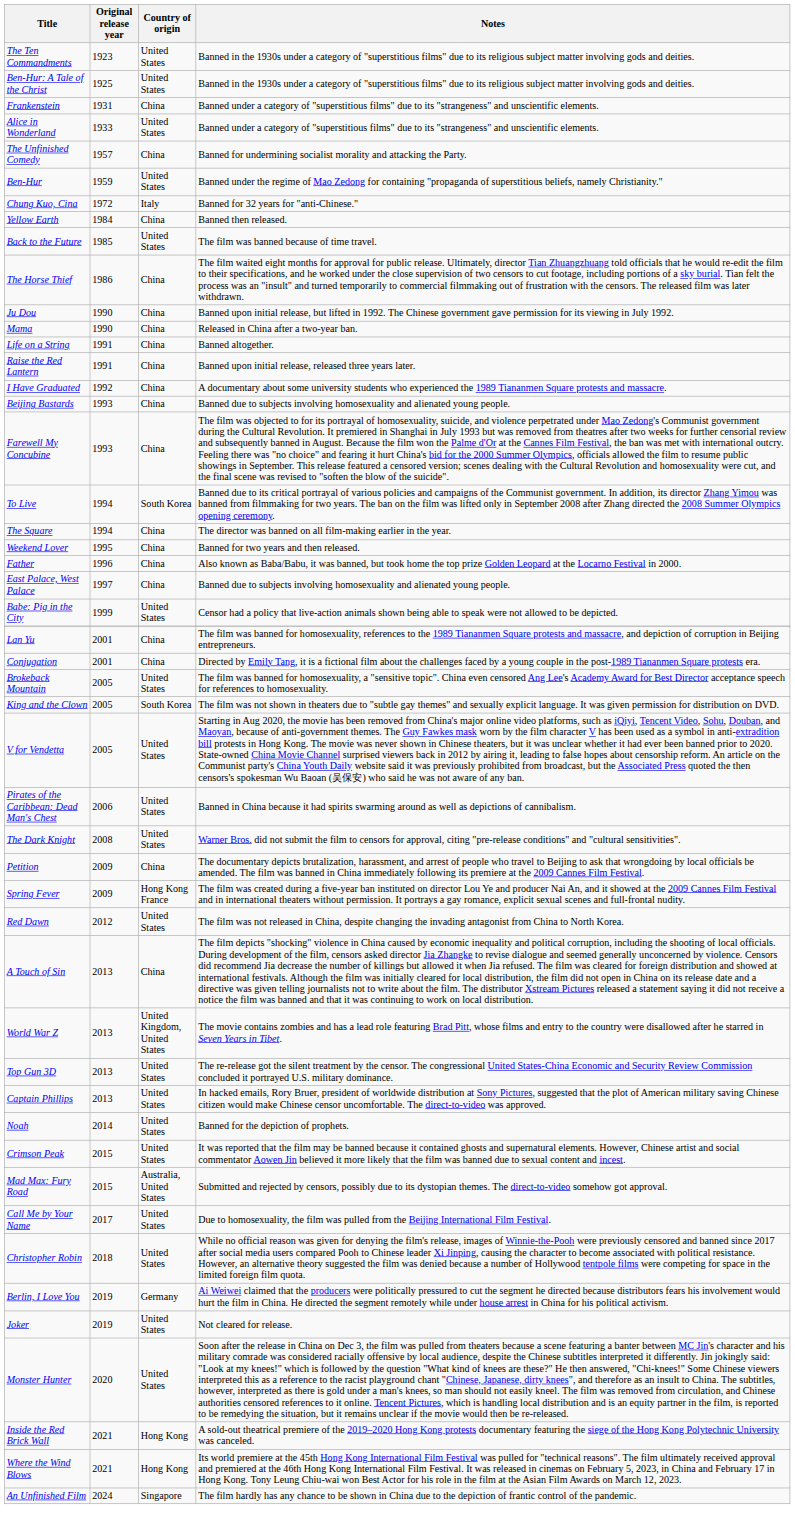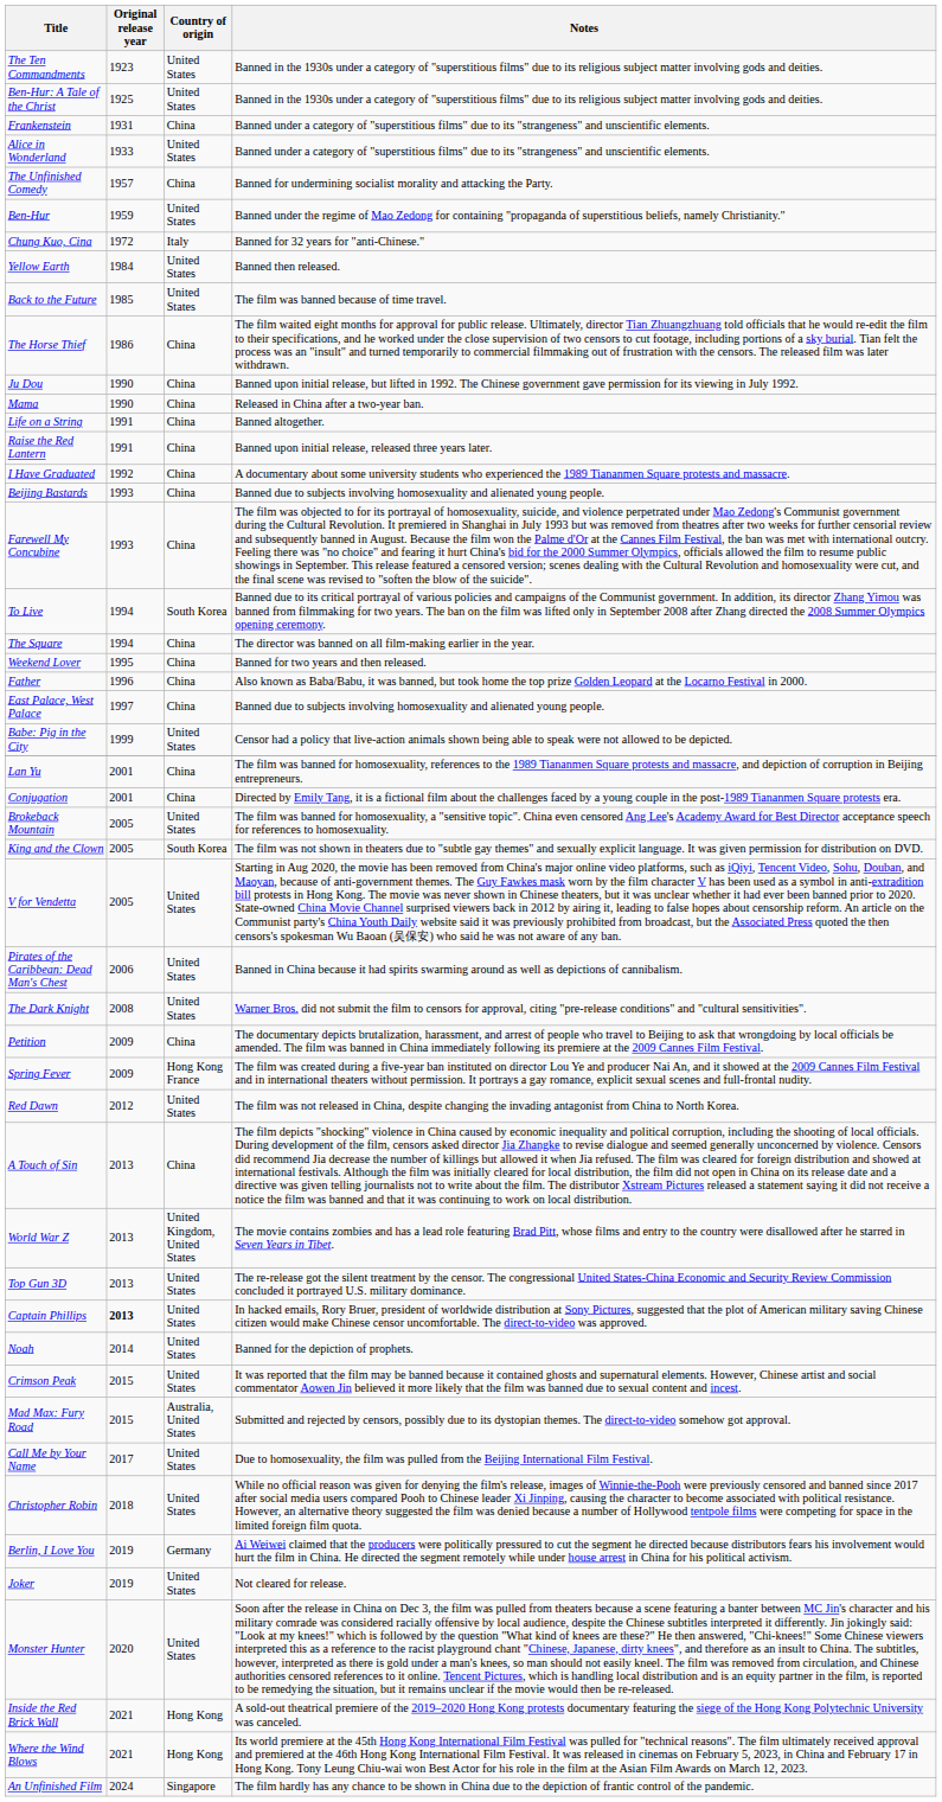 <table class="wikitable sortable">
 <tr>
 <th>Title</th>
 <th>Original release year</th>
 <th>Country of origin</th>
 <th class="unsortable">Notes</th>
 </tr>
 <tr>
 <td data-sort-value="Ten Commandments, The"><em><a href='#'>The Ten Commandments</a></em></td>
 <td>1923</td>
 <td>United States</td>
 <td>Banned in the 1930s under a category of "superstitious films" due to its religious subject matter involving gods and deities.</td>
 </tr>
 <tr>
 <td><em><a href='#'>Ben-Hur: A Tale of the Christ</a></em></td>
 <td>1925</td>
 <td>United States</td>
 <td>Banned in the 1930s under a category of "superstitious films" due to its religious subject matter involving gods and deities.</td>
 </tr>
 <tr>
 <td><em><a href='#'>Frankenstein</a></em></td>
 <td>1931</td>
 <td>China</td>
 <td>Banned under a category of "superstitious films" due to its "strangeness" and unscientific elements.</td>
 </tr>
 <tr>
 <td><em><a href='#'>Alice in Wonderland</a></em></td>
 <td>1933</td>
 <td>United States</td>
 <td>Banned under a category of "superstitious films" due to its "strangeness" and unscientific elements.</td>
 </tr>
 <tr>
 <td><em><a href='#'>The Unfinished Comedy</a></em></td>
 <td>1957</td>
 <td>China</td>
 <td>Banned for undermining socialist morality and attacking the Party.</td>
 </tr>
 <tr>
 <td><em><a href='#'>Ben-Hur</a></em></td>
 <td>1959</td>
 <td>United States</td>
 <td>Banned under the regime of <a href='#'>Mao Zedong</a> for containing "propaganda of superstitious beliefs, namely Christianity."</td>
 </tr>
 <tr>
 <td><em><a href='#'>Chung Kuo, Cina</a></em></td>
 <td>1972</td>
 <td>Italy</td>
 <td>Banned for 32 years for "anti-Chinese."</td>
 </tr>
 <tr>
 <td><em><a href='#'>Yellow Earth</a></em></td>
 <td>1984</td>
-<td>China</td>
+<td>United States</td>
 <td>Banned then released.</td>
 </tr>
 <tr>
 <td><em><a href='#'>Back to the Future</a></em></td>
 <td>1985</td>
 <td>United States</td>
 <td>The film was banned because of time travel.</td>
 </tr>
 <tr>
 <td><em><a href='#'>The Horse Thief</a></em></td>
 <td>1986</td>
 <td>China</td>
 <td>The film waited eight months for approval for public release. Ultimately, director <a href='#'>Tian Zhuangzhuang</a> told officials that he would re-edit the film to their specifications, and he worked under the close supervision of two censors to cut footage, including portions of a <a href='#'>sky burial</a>. Tian felt the process was an "insult" and turned temporarily to commercial filmmaking out of frustration with the censors. The released film was later withdrawn.</td>
 </tr>
 <tr>
 <td><em><a href='#'>Ju Dou</a></em></td>
 <td>1990</td>
 <td>China</td>
 <td>Banned upon initial release, but lifted in 1992. The Chinese government gave permission for its viewing in July 1992.</td>
 </tr>
 <tr>
 <td><a href='#'><em>Mama</em></a></td>
 <td>1990</td>
 <td>China</td>
 <td>Released in China after a two-year ban.</td>
 </tr>
 <tr>
 <td><em><a href='#'>Life on a String</a></em></td>
 <td>1991</td>
 <td>China</td>
 <td>Banned altogether.</td>
 </tr>
 <tr>
 <td><em><a href='#'>Raise the Red Lantern</a></em></td>
 <td>1991</td>
 <td>China</td>
 <td>Banned upon initial release, released three years later.</td>
 </tr>
 <tr>
 <td><em><a href='#'>I Have Graduated</a></em></td>
 <td>1992</td>
 <td>China</td>
 <td>A documentary about some university students who experienced the <a href='#'>1989 Tiananmen Square protests and massacre</a>.</td>
 </tr>
 <tr>
 <td><em><a href='#'>Beijing Bastards</a></em></td>
 <td>1993</td>
 <td>China</td>
 <td>Banned due to subjects involving homosexuality and alienated young people.</td>
 </tr>
 <tr>
 <td><em><a href='#'>Farewell My Concubine</a></em></td>
 <td>1993</td>
 <td>China</td>
 <td>The film was objected to for its portrayal of homosexuality, suicide, and violence perpetrated under <a href='#'>Mao Zedong</a>'s Communist government during the Cultural Revolution. It premiered in Shanghai in July 1993 but was removed from theatres after two weeks for further censorial review and subsequently banned in August. Because the film won the <a href='#'>Palme d'Or</a> at the <a href='#'>Cannes Film Festival</a>, the ban was met with international outcry. Feeling there was "no choice" and fearing it hurt China's <a href='#'>bid for the 2000 Summer Olympics</a>, officials allowed the film to resume public showings in September. This release featured a censored version; scenes dealing with the Cultural Revolution and homosexuality were cut, and the final scene was revised to "soften the blow of the suicide".</td>
 </tr>
 <tr>
 <td><em><a href='#'>To Live</a></em></td>
 <td>1994</td>
 <td>South Korea</td>
 <td>Banned due to its critical portrayal of various policies and campaigns of the Communist government. In addition, its director <a href='#'>Zhang Yimou</a> was banned from filmmaking for two years. The ban on the film was lifted only in September 2008 after Zhang directed the <a href='#'>2008 Summer Olympics opening ceremony</a>.</td>
 </tr>
 <tr>
 <td><a href='#'><em>The Square</em></a></td>
 <td>1994</td>
 <td>China</td>
 <td>The director was banned on all film-making earlier in the year.</td>
 </tr>
 <tr>
 <td><em><a href='#'>Weekend Lover</a></em></td>
 <td>1995</td>
 <td>China</td>
 <td>Banned for two years and then released.</td>
 </tr>
 <tr>
 <td><a href='#'><em>Father</em></a></td>
 <td>1996</td>
 <td>China</td>
 <td>Also known as Baba/Babu, it was banned, but took home the top prize <a href='#'>Golden Leopard</a> at the <a href='#'>Locarno Festival</a> in 2000.</td>
 </tr>
 <tr>
 <td><em><a href='#'>East Palace, West Palace</a></em></td>
 <td>1997</td>
 <td>China</td>
 <td>Banned due to subjects involving homosexuality and alienated young people.</td>
 </tr>
 <tr>
 <td><em><a href='#'>Babe: Pig in the City</a></em></td>
 <td>1999</td>
 <td>United States</td>
 <td>Censor had a policy that live-action animals shown being able to speak were not allowed to be depicted.</td>
 </tr>
 <tr>
 </tr>
 <tr>
 <td><em><a href='#'>Lan Yu</a></em></td>
 <td>2001</td>
 <td>China</td>
 <td>The film was banned for homosexuality, references to the <a href='#'>1989 Tiananmen Square protests and massacre</a>, and depiction of corruption in Beijing entrepreneurs.</td>
 </tr>
 <tr>
 <td><em><a href='#'>Conjugation</a></em></td>
 <td>2001</td>
 <td>China</td>
 <td>Directed by <a href='#'>Emily Tang</a>, it is a fictional film about the challenges faced by a young couple in the post-<a href='#'>1989 Tiananmen Square protests</a> era.</td>
 </tr>
 <tr>
 <td><em><a href='#'>Brokeback Mountain</a></em></td>
 <td>2005</td>
 <td>United States</td>
 <td>The film was banned for homosexuality, a "sensitive topic". China even censored <a href='#'>Ang Lee</a>'s <a href='#'>Academy Award for Best Director</a> acceptance speech for references to homosexuality.</td>
 </tr>
 <tr>
 <td><em><a href='#'>King and the Clown</a></em></td>
 <td>2005</td>
 <td>South Korea</td>
 <td>The film was not shown in theaters due to "subtle gay themes" and sexually explicit language. It was given permission for distribution on DVD.</td>
 </tr>
 <tr>
 <td><em><a href='#'>V for Vendetta</a></em></td>
 <td>2005</td>
 <td>United States</td>
 <td>Starting in Aug 2020, the movie has been removed from China's major online video platforms, such as <a href='#'>iQiyi</a>, <a href='#'>Tencent Video</a>, <a href='#'>Sohu</a>, <a href='#'>Douban</a>, and <a href='#'>Maoyan</a>, because of anti-government themes. The <a href='#'>Guy Fawkes mask</a> worn by the film character <a href='#'>V</a> has been used as a symbol in anti-<a href='#'>extradition bill</a> protests in Hong Kong. The movie was never shown in Chinese theaters, but it was unclear whether it had ever been banned prior to 2020. State-owned <a href='#'>China Movie Channel</a> surprised viewers back in 2012 by airing it, leading to false hopes about censorship reform. An article on the Communist party's <a href='#'>China Youth Daily</a> website said it was previously prohibited from broadcast, but the <a href='#'>Associated Press</a> quoted the then censors's spokesman Wu Baoan (吴保安) who said he was not aware of any ban.</td>
 </tr>
 <tr>
 <td><em><a href='#'>Pirates of the Caribbean: Dead Man's Chest</a></em></td>
 <td>2006</td>
 <td>United States</td>
 <td>Banned in China because it had spirits swarming around as well as depictions of cannibalism.</td>
 </tr>
 <tr>
 <td><em><a href='#'>The Dark Knight</a></em></td>
 <td>2008</td>
 <td>United States</td>
 <td><a href='#'>Warner Bros.</a> did not submit the film to censors for approval, citing "pre-release conditions" and "cultural sensitivities".</td>
 </tr>
 <tr>
 <td><em><a href='#'>Petition</a></em></td>
 <td>2009</td>
 <td>China</td>
 <td>The documentary depicts brutalization, harassment, and arrest of people who travel to Beijing to ask that wrongdoing by local officials be amended. The film was banned in China immediately following its premiere at the <a href='#'>2009 Cannes Film Festival</a>.</td>
 </tr>
 <tr>
 <td><em><a href='#'>Spring Fever</a></em></td>
 <td>2009</td>
 <td>Hong Kong<br>France</td>
 <td>The film was created during a five-year ban instituted on director Lou Ye and producer Nai An, and it showed at the <a href='#'>2009 Cannes Film Festival</a> and in international theaters without permission. It portrays a gay romance, explicit sexual scenes and full-frontal nudity.</td>
 </tr>
 <tr>
 <td><a href='#'><em>Red Dawn</em></a></td>
 <td>2012</td>
 <td>United States</td>
 <td>The film was not released in China, despite changing the invading antagonist from China to North Korea.</td>
 </tr>
 <tr>
 <td><em><a href='#'>A Touch of Sin</a></em></td>
 <td>2013</td>
 <td>China</td>
 <td>The film depicts "shocking" violence in China caused by economic inequality and political corruption, including the shooting of local officials. During development of the film, censors asked director <a href='#'>Jia Zhangke</a> to revise dialogue and seemed generally unconcerned by violence. Censors did recommend Jia decrease the number of killings but allowed it when Jia refused. The film was cleared for foreign distribution and showed at international festivals. Although the film was initially cleared for local distribution, the film did not open in China on its release date and a directive was given telling journalists not to write about the film. The distributor <a href='#'>Xstream Pictures</a> released a statement saying it did not receive a notice the film was banned and that it was continuing to work on local distribution.</td>
 </tr>
 <tr>
 <td><a href='#'><em>World War Z</em></a></td>
 <td>2013</td>
 <td>United Kingdom, United States</td>
 <td>The movie contains zombies and has a lead role featuring <a href='#'>Brad Pitt</a>, whose films and entry to the country were disallowed after he starred in <em><a href='#'>Seven Years in Tibet</a></em>.</td>
 </tr>
 <tr>
 <td><a href='#'><em>Top Gun 3D</em></a></td>
 <td>2013</td>
 <td>United States</td>
 <td>The re-release got the silent treatment by the censor. The congressional <a href='#'>United States-China Economic and Security Review Commission</a> concluded it portrayed U.S. military dominance.</td>
 </tr>
 <tr>
 <td><a href='#'><em>Captain Phillips</em></a></td>
-<td>2013</td>
+<td><strong>2013</strong></td>
 <td>United States</td>
 <td>In hacked emails, Rory Bruer, president of worldwide distribution at <a href='#'>Sony Pictures</a>, suggested that the plot of American military saving Chinese citizen would make Chinese censor uncomfortable. The <a href='#'>direct-to-video</a> was approved.</td>
 </tr>
 <tr>
 <td><a href='#'><em>Noah</em></a></td>
 <td>2014</td>
 <td>United States</td>
 <td>Banned for the depiction of prophets.</td>
 </tr>
 <tr>
 <td><em><a href='#'>Crimson Peak</a></em></td>
 <td>2015</td>
 <td>United States</td>
 <td>It was reported that the film may be banned because it contained ghosts and supernatural elements. However, Chinese artist and social commentator <a href='#'>Aowen Jin</a> believed it more likely that the film was banned due to sexual content and <a href='#'>incest</a>.</td>
 </tr>
 <tr>
 <td><em><a href='#'>Mad Max: Fury Road</a></em></td>
 <td>2015</td>
 <td>Australia,<br>United States</td>
 <td>Submitted and rejected by censors, possibly due to its dystopian themes. The <a href='#'>direct-to-video</a> somehow got approval.</td>
 </tr>
 <tr>
 <td><em><a href='#'>Call Me by Your Name</a></em></td>
 <td>2017</td>
 <td>United States</td>
 <td>Due to homosexuality, the film was pulled from the <a href='#'>Beijing International Film Festival</a>.</td>
 </tr>
 <tr>
 <td><a href='#'><em>Christopher Robin</em></a></td>
 <td>2018</td>
 <td>United States</td>
 <td>While no official reason was given for denying the film's release, images of <a href='#'>Winnie-the-Pooh</a> were previously censored and banned since 2017 after social media users compared Pooh to Chinese leader <a href='#'>Xi Jinping</a>, causing the character to become associated with political resistance. However, an alternative theory suggested the film was denied because a number of Hollywood <a href='#'>tentpole films</a> were competing for space in the limited foreign film quota.</td>
 </tr>
 <tr>
 <td><em><a href='#'>Berlin, I Love You</a></em></td>
 <td>2019</td>
 <td>Germany</td>
 <td><a href='#'>Ai Weiwei</a> claimed that the <a href='#'>producers</a> were politically pressured to cut the segment he directed because distributors fears his involvement would hurt the film in China. He directed the segment remotely while under <a href='#'>house arrest</a> in China for his political activism.</td>
 </tr>
 <tr>
 <td><em><a href='#'>Joker</a></em></td>
 <td>2019</td>
 <td>United States</td>
 <td>Not cleared for release.</td>
 </tr>
 <tr>
 <td><em><a href='#'>Monster Hunter</a></em></td>
 <td>2020</td>
 <td>United States</td>
 <td>Soon after the release in China on Dec 3, the film was pulled from theaters because a scene featuring a banter between <a href='#'>MC Jin</a>'s character and his military comrade was considered racially offensive by local audience, despite the Chinese subtitles interpreted it differently. Jin jokingly said: "Look at my knees!" which is followed by the question "What kind of knees are these?" He then answered, "Chi-knees!" Some Chinese viewers interpreted this as a reference to the racist playground chant "<a href='#'>Chinese, Japanese, dirty knees</a>", and therefore as an insult to China. The subtitles, however, interpreted as there is gold under a man's knees, so man should not easily kneel. The film was removed from circulation, and Chinese authorities censored references to it online. <a href='#'>Tencent Pictures</a>, which is handling local distribution and is an equity partner in the film, is reported to be remedying the situation, but it remains unclear if the movie would then be re-released.</td>
 </tr>
 <tr>
 <td><em><a href='#'>Inside the Red Brick Wall</a></em></td>
 <td>2021</td>
 <td>Hong Kong</td>
 <td>A sold-out theatrical premiere of the <a href='#'>2019–2020 Hong Kong protests</a> documentary featuring the <a href='#'>siege of the Hong Kong Polytechnic University</a> was canceled.</td>
 </tr>
 <tr>
 <td><em><a href='#'>Where the Wind Blows</a></em></td>
 <td>2021</td>
 <td>Hong Kong</td>
 <td>Its world premiere at the 45th <a href='#'>Hong Kong International Film Festival</a> was pulled for "technical reasons". The film ultimately received approval and premiered at the 46th Hong Kong International Film Festival. It was released in cinemas on February 5, 2023, in China and February 17 in Hong Kong. Tony Leung Chiu-wai won Best Actor for his role in the film at the Asian Film Awards on March 12, 2023.</td>
 </tr>
 <tr>
 <td><em><a href='#'>An Unfinished Film</a></em></td>
 <td>2024</td>
 <td>Singapore</td>
 <td>The film hardly has any chance to be shown in China due to the depiction of frantic control of the pandemic.</td>
 </tr>
 </table>
